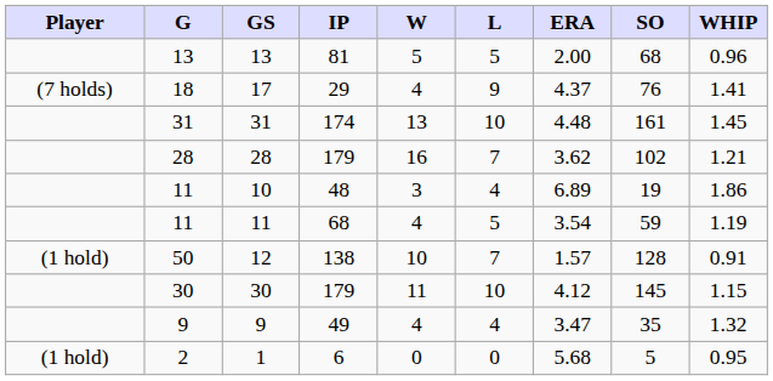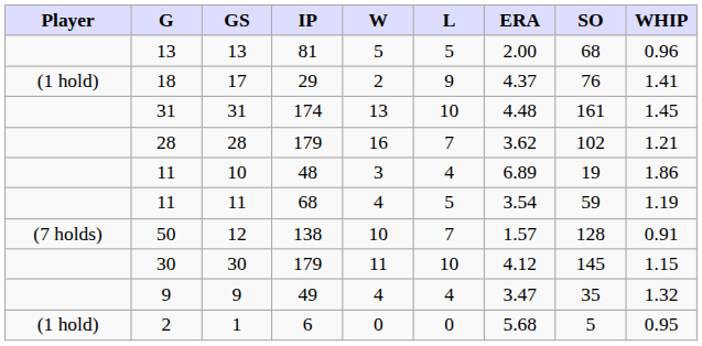 <table class="wikitable sortable">
 <tr>
 <th style="background:#ddf; width:16%;">Player</th>
 <th style="background:#ddf; width:9%;">G</th>
 <th style="background:#ddf; width:9%;">GS</th>
 <th style="background:#ddf; width:9%;">IP</th>
 <th style="background:#ddf; width:9%;">W</th>
 <th style="background:#ddf; width:9%;">L</th>
 <th style="background:#ddf; width:9%;">ERA</th>
 <th style="background:#ddf; width:9%;">SO</th>
 <th style="background:#ddf; width:9%;">WHIP</th>
 </tr>
 <tr style="text-align:center;">
 <td></td>
 <td>13</td>
 <td>13</td>
 <td>81</td>
 <td>5</td>
 <td>5</td>
 <td>2.00</td>
 <td>68</td>
 <td>0.96</td>
 </tr>
 <tr style="text-align:center;">
-<td> (7 holds)</td>
+<td> (1 hold)</td>
 <td>18</td>
 <td>17</td>
 <td>29</td>
-<td>4</td>
+<td>2</td>
 <td>9</td>
 <td>4.37</td>
 <td>76</td>
 <td>1.41</td>
 </tr>
 <tr style="text-align:center;">
 <td></td>
 <td>31</td>
 <td>31</td>
 <td>174</td>
 <td>13</td>
 <td>10</td>
 <td>4.48</td>
 <td>161</td>
 <td>1.45</td>
 </tr>
 <tr style="text-align:center;">
 <td></td>
 <td>28</td>
 <td>28</td>
 <td>179</td>
 <td>16</td>
 <td>7</td>
 <td>3.62</td>
 <td>102</td>
 <td>1.21</td>
 </tr>
 <tr style="text-align:center;">
 <td></td>
 <td>11</td>
 <td>10</td>
 <td>48</td>
 <td>3</td>
 <td>4</td>
 <td>6.89</td>
 <td>19</td>
 <td>1.86</td>
 </tr>
 <tr style="text-align:center;">
 <td></td>
 <td>11</td>
 <td>11</td>
 <td>68</td>
 <td>4</td>
 <td>5</td>
 <td>3.54</td>
 <td>59</td>
 <td>1.19</td>
 </tr>
 <tr style="text-align:center;">
-<td> (1 hold)</td>
+<td> (7 holds)</td>
 <td>50</td>
 <td>12</td>
 <td>138</td>
 <td>10</td>
 <td>7</td>
 <td>1.57</td>
 <td>128</td>
 <td>0.91</td>
 </tr>
 <tr style="text-align:center;">
 <td></td>
 <td>30</td>
 <td>30</td>
 <td>179</td>
 <td>11</td>
 <td>10</td>
 <td>4.12</td>
 <td>145</td>
 <td>1.15</td>
 </tr>
 <tr style="text-align:center;">
 <td></td>
 <td>9</td>
 <td>9</td>
 <td>49</td>
 <td>4</td>
 <td>4</td>
 <td>3.47</td>
 <td>35</td>
 <td>1.32</td>
 </tr>
 <tr style="text-align:center;">
 <td> (1 hold)</td>
 <td>2</td>
 <td>1</td>
 <td>6</td>
 <td>0</td>
 <td>0</td>
 <td>5.68</td>
 <td>5</td>
 <td>0.95</td>
 </tr>
 </table>
